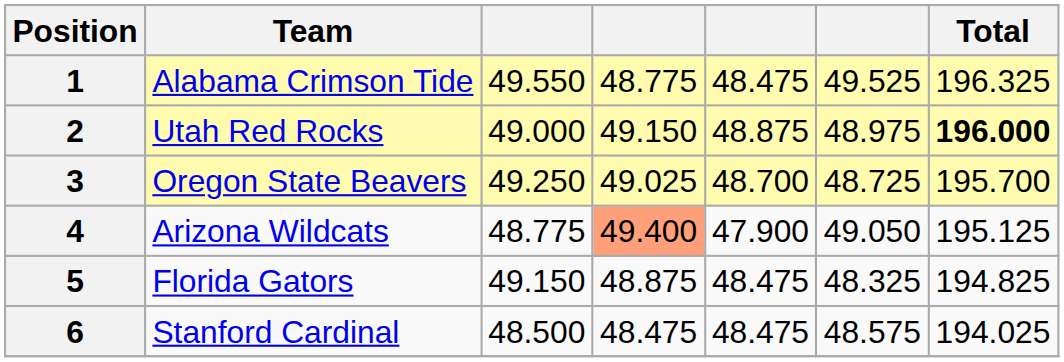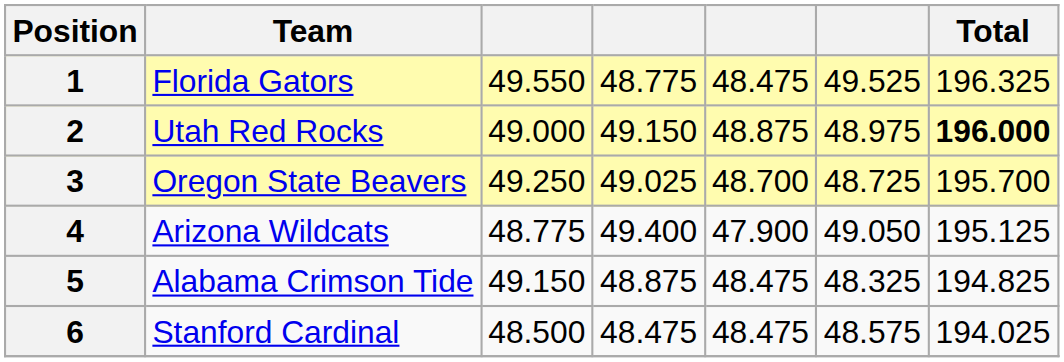 <table class="wikitable sortable" style="text-align:center; font-size:95%">
 <tr>
 <th scope=col>Position</th>
 <th scope=col>Team</th>
 <th scope=col></th>
 <th scope=col></th>
 <th scope=col></th>
 <th scope=col></th>
 <th scope=col>Total</th>
 </tr>
 <tr bgcolor=fffcaf>
 <th scope=row>1</th>
-<td align=left><a href='#'>Alabama Crimson Tide</a></td>
+<td align=left><a href='#'>Florida Gators</a></td>
 <td>49.550</td>
 <td>48.775</td>
 <td>48.475</td>
 <td>49.525</td>
 <td>196.325</td>
 </tr>
 <tr bgcolor=fffcaf>
 <th scope=row>2</th>
 <td align=left><a href='#'>Utah Red Rocks</a></td>
 <td>49.000</td>
 <td>49.150</td>
 <td>48.875</td>
 <td>48.975</td>
 <td><strong>196.000</strong></td>
 </tr>
 <tr bgcolor=fffcaf>
 <th scope=row>3</th>
 <td align=left><a href='#'>Oregon State Beavers</a></td>
 <td>49.250</td>
 <td>49.025</td>
 <td>48.700</td>
 <td>48.725</td>
 <td>195.700</td>
 </tr>
 <tr>
 <th scope=row>4</th>
 <td align=left><a href='#'>Arizona Wildcats</a></td>
 <td>48.775</td>
-<td style="background: lightsalmon;">49.400</td>
+<td>49.400</td>
 <td>47.900</td>
 <td>49.050</td>
 <td>195.125</td>
 </tr>
 <tr>
 <th scope=row>5</th>
-<td align=left><a href='#'>Florida Gators</a></td>
+<td align=left><a href='#'>Alabama Crimson Tide</a></td>
 <td>49.150</td>
 <td>48.875</td>
 <td>48.475</td>
 <td>48.325</td>
 <td>194.825</td>
 </tr>
 <tr>
 <th scope=row>6</th>
 <td align=left><a href='#'>Stanford Cardinal</a></td>
 <td>48.500</td>
 <td>48.475</td>
 <td>48.475</td>
 <td>48.575</td>
 <td>194.025</td>
 </tr>
 <tr>
 </tr>
 </table>
